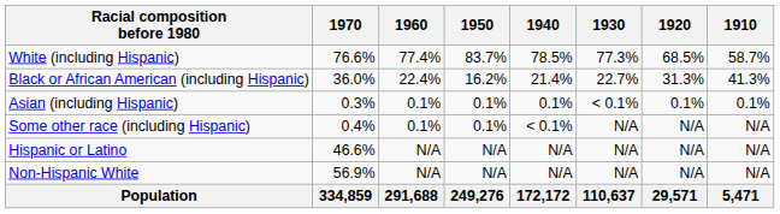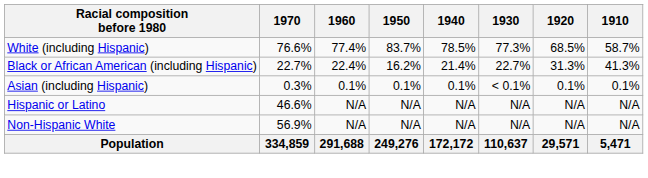 <table class="wikitable collapsible collapsed" style="font-size: 90%; text-align: right;">
 <tr>
 <th>Racial composition<br>before 1980  </th>
 <th style="width: 4em;">1970</th>
 <th style="width: 4em;">1960</th>
 <th style="width: 4em;">1950</th>
 <th style="width: 4em;">1940</th>
 <th style="width: 4em;">1930</th>
 <th style="width: 4em;">1920</th>
 <th style="width: 4em;">1910</th>
 </tr>
 <tr>
 <td align="left"><a href='#'>White</a> (including <a href='#'>Hispanic</a>)</td>
 <td>76.6%</td>
 <td>77.4%</td>
 <td>83.7%</td>
 <td>78.5%</td>
 <td>77.3%</td>
 <td>68.5%</td>
 <td>58.7%</td>
 </tr>
 <tr>
 <td align="left"><a href='#'>Black or African American</a> (including <a href='#'>Hispanic</a>)</td>
-<td>36.0%</td>
+<td>22.7%</td>
 <td>22.4%</td>
 <td>16.2%</td>
 <td>21.4%</td>
 <td>22.7%</td>
 <td>31.3%</td>
 <td>41.3%</td>
 </tr>
 <tr>
 <td align="left"><a href='#'>Asian</a>  (including <a href='#'>Hispanic</a>)</td>
 <td>0.3%</td>
 <td>0.1%</td>
 <td>0.1%</td>
 <td>0.1%</td>
 <td>< 0.1%</td>
 <td>0.1%</td>
 <td>0.1%</td>
-</tr>
-<tr>
-<td align="left"><a href='#'>Some other race</a> (including <a href='#'>Hispanic</a>)</td>
-<td>0.4%</td>
-<td>0.1%</td>
-<td>0.1%</td>
-<td>< 0.1%</td>
-<td>N/A</td>
-<td>N/A</td>
-<td>N/A</td>
 </tr>
 <tr>
 <td align="left"><a href='#'>Hispanic or Latino</a></td>
 <td>46.6%</td>
 <td>N/A</td>
 <td>N/A</td>
 <td>N/A</td>
 <td>N/A</td>
 <td>N/A</td>
 <td>N/A</td>
 </tr>
 <tr>
 <td align="left"><a href='#'>Non-Hispanic White</a></td>
 <td>56.9%</td>
 <td>N/A</td>
 <td>N/A</td>
 <td>N/A</td>
 <td>N/A</td>
 <td>N/A</td>
 <td>N/A</td>
 </tr>
 <tr>
 <th align="left">Population</th>
 <th>334,859</th>
 <th>291,688</th>
 <th>249,276</th>
 <th>172,172</th>
 <th>110,637</th>
 <th>29,571</th>
 <th>5,471</th>
 </tr>
 </table>
